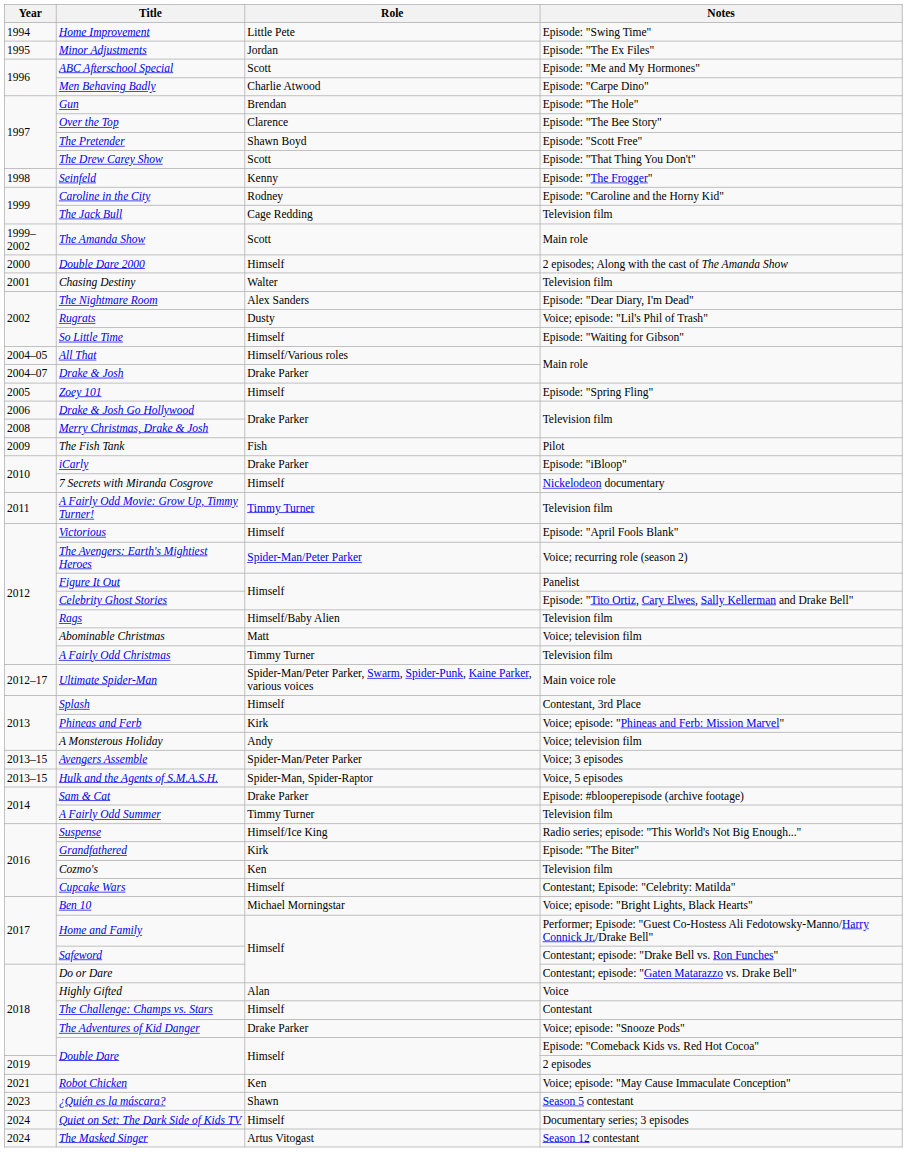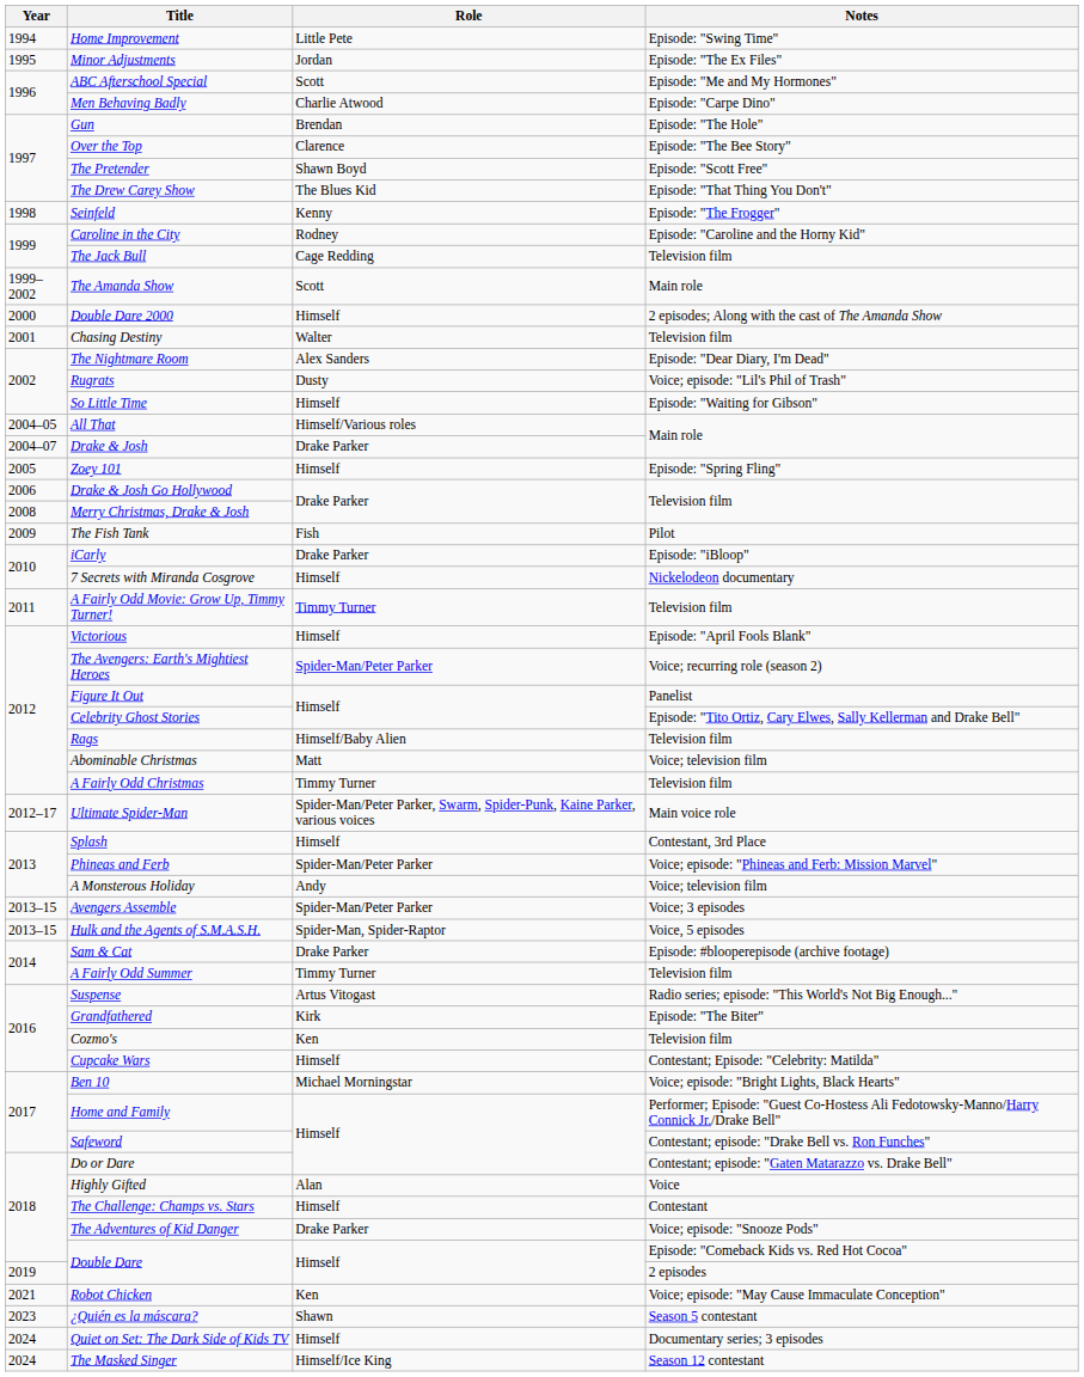 <table class="wikitable sortable">
 <tr>
 <th>Year</th>
 <th>Title</th>
 <th>Role</th>
 <th>Notes</th>
 </tr>
 <tr>
 <td>1994</td>
 <td><em><a href='#'>Home Improvement</a></em></td>
 <td>Little Pete</td>
 <td>Episode: "Swing Time"</td>
 </tr>
 <tr>
 <td>1995</td>
 <td><em><a href='#'>Minor Adjustments</a></em></td>
 <td>Jordan</td>
 <td>Episode: "The Ex Files"</td>
 </tr>
 <tr>
 <td rowspan="2">1996</td>
 <td><em><a href='#'>ABC Afterschool Special</a></em></td>
 <td>Scott</td>
 <td>Episode: "Me and My Hormones"</td>
 </tr>
 <tr>
 <td><em><a href='#'>Men Behaving Badly</a></em></td>
 <td>Charlie Atwood</td>
 <td>Episode: "Carpe Dino"</td>
 </tr>
 <tr>
 <td rowspan="4">1997</td>
 <td><em><a href='#'>Gun</a></em></td>
 <td>Brendan</td>
 <td>Episode: "The Hole"</td>
 </tr>
 <tr>
 <td><em><a href='#'>Over the Top</a></em></td>
 <td>Clarence</td>
 <td>Episode: "The Bee Story"</td>
 </tr>
 <tr>
 <td><em><a href='#'>The Pretender</a></em></td>
 <td>Shawn Boyd</td>
 <td>Episode: "Scott Free"</td>
 </tr>
 <tr>
 <td><em><a href='#'>The Drew Carey Show</a></em></td>
-<td>Scott</td>
+<td>The Blues Kid</td>
 <td>Episode: "That Thing You Don't"</td>
 </tr>
 <tr>
 <td>1998</td>
 <td><em><a href='#'>Seinfeld</a></em></td>
 <td>Kenny</td>
 <td>Episode: "<a href='#'>The Frogger</a>"</td>
 </tr>
 <tr>
 <td rowspan="2">1999</td>
 <td><em><a href='#'>Caroline in the City</a></em></td>
 <td>Rodney</td>
 <td>Episode: "Caroline and the Horny Kid"</td>
 </tr>
 <tr>
 <td><em><a href='#'>The Jack Bull</a></em></td>
 <td>Cage Redding</td>
 <td>Television film</td>
 </tr>
 <tr>
 <td>1999–2002</td>
 <td><em><a href='#'>The Amanda Show</a></em></td>
 <td>Scott</td>
 <td>Main role</td>
 </tr>
 <tr>
 <td>2000</td>
 <td><em><a href='#'>Double Dare 2000</a></em></td>
 <td>Himself</td>
 <td>2 episodes; Along with the cast of <em>The Amanda Show</em></td>
 </tr>
 <tr>
 <td>2001</td>
 <td><em>Chasing Destiny</em></td>
 <td>Walter</td>
 <td>Television film</td>
 </tr>
 <tr>
 <td rowspan="3">2002</td>
 <td><em><a href='#'>The Nightmare Room</a></em></td>
 <td>Alex Sanders</td>
 <td>Episode: "Dear Diary, I'm Dead"</td>
 </tr>
 <tr>
 <td><em><a href='#'>Rugrats</a></em></td>
 <td>Dusty</td>
 <td>Voice; episode: "Lil's Phil of Trash"</td>
 </tr>
 <tr>
 <td><em><a href='#'>So Little Time</a></em></td>
 <td>Himself</td>
 <td>Episode: "Waiting for Gibson"</td>
 </tr>
 <tr>
 <td>2004–05</td>
 <td><em><a href='#'>All That</a></em></td>
 <td>Himself/Various roles</td>
 <td rowspan="2">Main role</td>
 </tr>
 <tr>
 <td>2004–07</td>
 <td><em><a href='#'>Drake & Josh</a></em></td>
 <td>Drake Parker</td>
 </tr>
 <tr>
 <td>2005</td>
 <td><em><a href='#'>Zoey 101</a></em></td>
 <td>Himself</td>
 <td>Episode: "Spring Fling"</td>
 </tr>
 <tr>
 <td>2006</td>
 <td><em><a href='#'>Drake & Josh Go Hollywood</a></em></td>
 <td rowspan=2>Drake Parker</td>
 <td rowspan="2">Television film</td>
 </tr>
 <tr>
 <td>2008</td>
 <td><em><a href='#'>Merry Christmas, Drake & Josh</a></em></td>
 </tr>
 <tr>
 <td>2009</td>
 <td><em>The Fish Tank</em></td>
 <td>Fish</td>
 <td>Pilot</td>
 </tr>
 <tr>
 <td rowspan="2">2010</td>
 <td><em><a href='#'>iCarly</a></em></td>
 <td>Drake Parker</td>
 <td>Episode: "iBloop"</td>
 </tr>
 <tr>
 <td><em>7 Secrets with Miranda Cosgrove</em></td>
 <td>Himself</td>
 <td><a href='#'>Nickelodeon</a> documentary</td>
 </tr>
 <tr>
 <td>2011</td>
 <td><em><a href='#'>A Fairly Odd Movie: Grow Up, Timmy Turner!</a></em></td>
 <td><a href='#'>Timmy Turner</a></td>
 <td>Television film</td>
 </tr>
 <tr>
 <td rowspan="7">2012</td>
 <td><em><a href='#'>Victorious</a></em></td>
 <td>Himself</td>
 <td>Episode: "April Fools Blank"</td>
 </tr>
 <tr>
 <td><em><a href='#'>The Avengers: Earth's Mightiest Heroes</a></em></td>
 <td><a href='#'>Spider-Man/Peter Parker</a></td>
 <td>Voice; recurring role (season 2)</td>
 </tr>
 <tr>
 <td><em><a href='#'>Figure It Out</a></em></td>
 <td rowspan="2">Himself</td>
 <td>Panelist</td>
 </tr>
 <tr>
 <td><em><a href='#'>Celebrity Ghost Stories</a></em></td>
 <td>Episode: "<a href='#'>Tito Ortiz</a>, <a href='#'>Cary Elwes</a>, <a href='#'>Sally Kellerman</a> and Drake Bell"</td>
 </tr>
 <tr>
 <td><em><a href='#'>Rags</a></em></td>
 <td>Himself/Baby Alien</td>
 <td>Television film</td>
 </tr>
 <tr>
 <td><em>Abominable Christmas</em></td>
 <td>Matt</td>
 <td>Voice; television film</td>
 </tr>
 <tr>
 <td><em><a href='#'>A Fairly Odd Christmas</a></em></td>
 <td>Timmy Turner</td>
 <td>Television film</td>
 </tr>
 <tr>
 <td>2012–17</td>
 <td><em><a href='#'>Ultimate Spider-Man</a></em></td>
 <td>Spider-Man/Peter Parker, <a href='#'>Swarm</a>, <a href='#'>Spider-Punk</a>, <a href='#'>Kaine Parker</a>, various voices</td>
 <td>Main voice role</td>
 </tr>
 <tr>
 <td rowspan="3">2013</td>
 <td><em><a href='#'>Splash</a></em></td>
 <td>Himself</td>
 <td>Contestant, 3rd Place</td>
 </tr>
 <tr>
 <td><em><a href='#'>Phineas and Ferb</a></em></td>
-<td>Kirk</td>
+<td>Spider-Man/Peter Parker</td>
 <td>Voice; episode: "<a href='#'>Phineas and Ferb: Mission Marvel</a>"</td>
 </tr>
 <tr>
 <td><em>A Monsterous Holiday</em></td>
 <td>Andy</td>
 <td>Voice; television film</td>
 </tr>
 <tr>
 <td>2013–15</td>
 <td><em><a href='#'>Avengers Assemble</a></em></td>
 <td>Spider-Man/Peter Parker</td>
 <td>Voice; 3 episodes</td>
 </tr>
 <tr>
 <td>2013–15</td>
 <td><em><a href='#'>Hulk and the Agents of S.M.A.S.H.</a></em></td>
 <td>Spider-Man, Spider-Raptor</td>
 <td>Voice, 5 episodes</td>
 </tr>
 <tr>
 <td rowspan="2">2014</td>
 <td><em><a href='#'>Sam & Cat</a></em></td>
 <td>Drake Parker</td>
 <td>Episode: #blooperepisode (archive footage)</td>
 </tr>
 <tr>
 <td><em><a href='#'>A Fairly Odd Summer</a></em></td>
 <td>Timmy Turner</td>
 <td>Television film</td>
 </tr>
 <tr>
 <td rowspan="4">2016</td>
 <td><em><a href='#'>Suspense</a></em></td>
-<td>Himself/Ice King</td>
+<td>Artus Vitogast</td>
 <td>Radio series; episode: "This World's Not Big Enough..."</td>
 </tr>
 <tr>
 <td><em><a href='#'>Grandfathered</a></em></td>
 <td>Kirk</td>
 <td>Episode: "The Biter"</td>
 </tr>
 <tr>
 <td><em>Cozmo's</em></td>
 <td>Ken</td>
 <td>Television film</td>
 </tr>
 <tr>
 <td><em><a href='#'>Cupcake Wars</a></em></td>
 <td>Himself</td>
 <td>Contestant; Episode: "Celebrity: Matilda"</td>
 </tr>
 <tr>
 <td rowspan="3">2017</td>
 <td><em><a href='#'>Ben 10</a></em></td>
 <td>Michael Morningstar</td>
 <td>Voice; episode: "Bright Lights, Black Hearts"</td>
 </tr>
 <tr>
 <td><em><a href='#'>Home and Family</a></em></td>
 <td rowspan="3">Himself</td>
 <td>Performer; Episode: "Guest Co-Hostess Ali Fedotowsky-Manno/<a href='#'>Harry Connick Jr.</a>/Drake Bell"</td>
 </tr>
 <tr>
 <td><em><a href='#'>Safeword</a></em></td>
 <td>Contestant; episode: "Drake Bell vs. <a href='#'>Ron Funches</a>"</td>
 </tr>
 <tr>
 <td rowspan="5">2018</td>
 <td><em>Do or Dare</em></td>
 <td>Contestant; episode: "<a href='#'>Gaten Matarazzo</a> vs. Drake Bell"</td>
 </tr>
 <tr>
 <td><em>Highly Gifted</em></td>
 <td>Alan</td>
 <td>Voice</td>
 </tr>
 <tr>
 <td><em><a href='#'>The Challenge: Champs vs. Stars</a></em></td>
 <td>Himself</td>
 <td>Contestant</td>
 </tr>
 <tr>
 <td><em><a href='#'>The Adventures of Kid Danger</a></em></td>
 <td>Drake Parker</td>
 <td>Voice; episode: "Snooze Pods"</td>
 </tr>
 <tr>
 <td rowspan="2"><em><a href='#'>Double Dare</a></em></td>
 <td rowspan="2">Himself</td>
 <td>Episode: "Comeback Kids vs. Red Hot Cocoa"</td>
 </tr>
 <tr>
 <td>2019</td>
 <td>2 episodes</td>
 </tr>
 <tr>
 <td>2021</td>
 <td><em><a href='#'>Robot Chicken</a></em></td>
 <td>Ken</td>
 <td>Voice; episode: "May Cause Immaculate Conception"</td>
 </tr>
 <tr>
 <td>2023</td>
 <td><em><a href='#'>¿Quién es la máscara?</a></em></td>
 <td>Shawn</td>
 <td><a href='#'>Season 5</a> contestant</td>
 </tr>
 <tr>
 <td>2024</td>
 <td><em><a href='#'>Quiet on Set: The Dark Side of Kids TV</a></em></td>
 <td>Himself</td>
 <td>Documentary series; 3 episodes</td>
 </tr>
 <tr>
 <td>2024</td>
 <td><em><a href='#'>The Masked Singer</a></em></td>
-<td>Artus Vitogast</td>
+<td>Himself/Ice King</td>
 <td><a href='#'>Season 12</a> contestant</td>
 </tr>
 </table>
